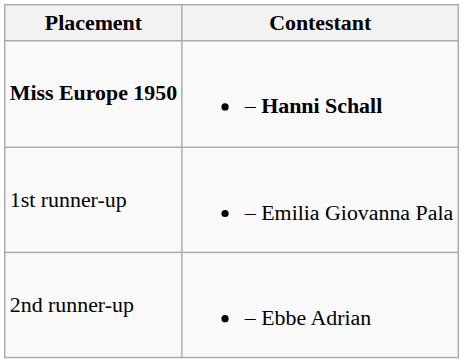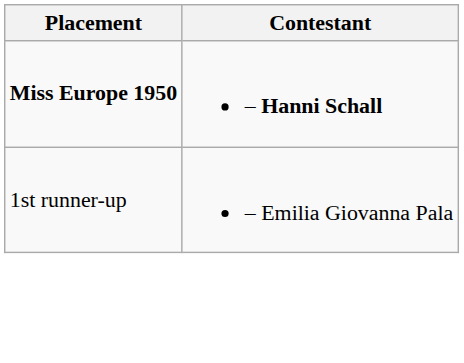 <table class="wikitable sortable" style="font-size:95%;">
 <tr>
 <th>Placement</th>
 <th>Contestant</th>
 </tr>
 <tr>
 <td><strong>Miss Europe 1950</strong></td>
 <td><br><ul><li><strong></strong> – <strong>Hanni Schall</strong></li></ul></td>
 </tr>
 <tr>
 <td>1st runner-up</td>
 <td><br><ul><li> – Emilia Giovanna Pala</li></ul></td>
 </tr>
-<tr>
-<td>2nd runner-up</td>
-<td><br><ul><li> – Ebbe Adrian</li></ul></td>
-</tr>
 </table>
